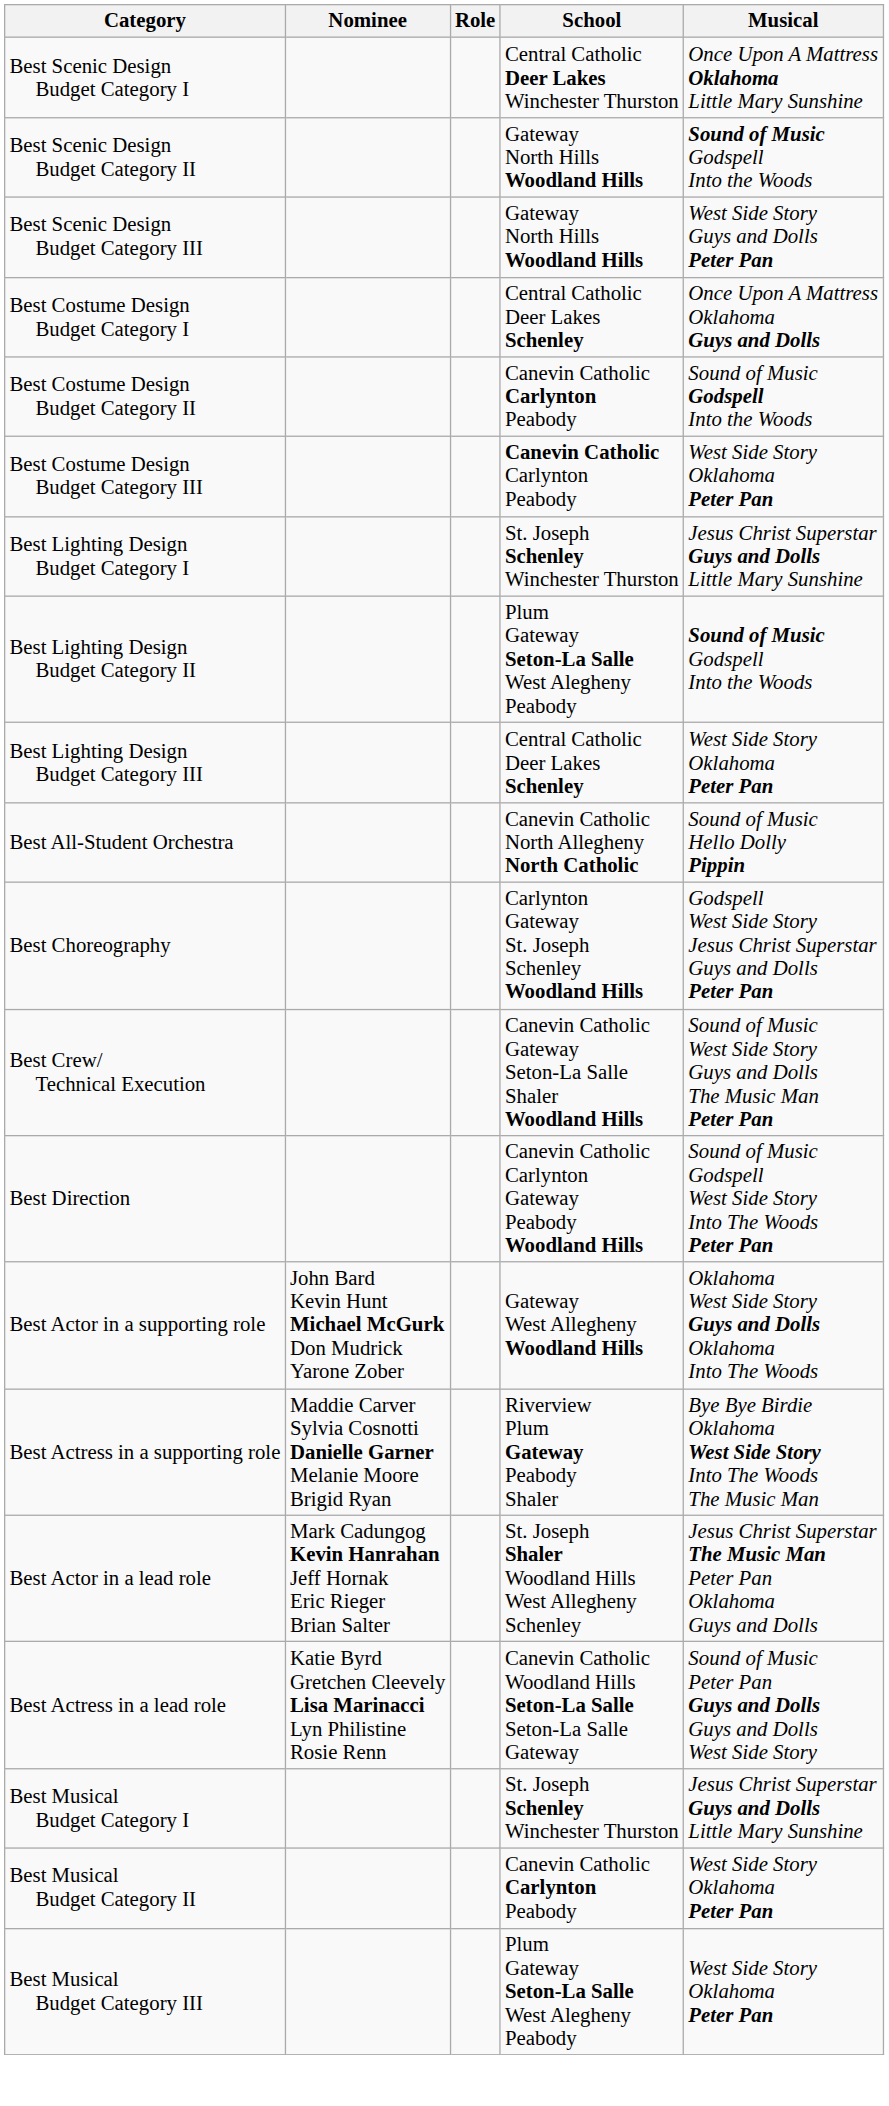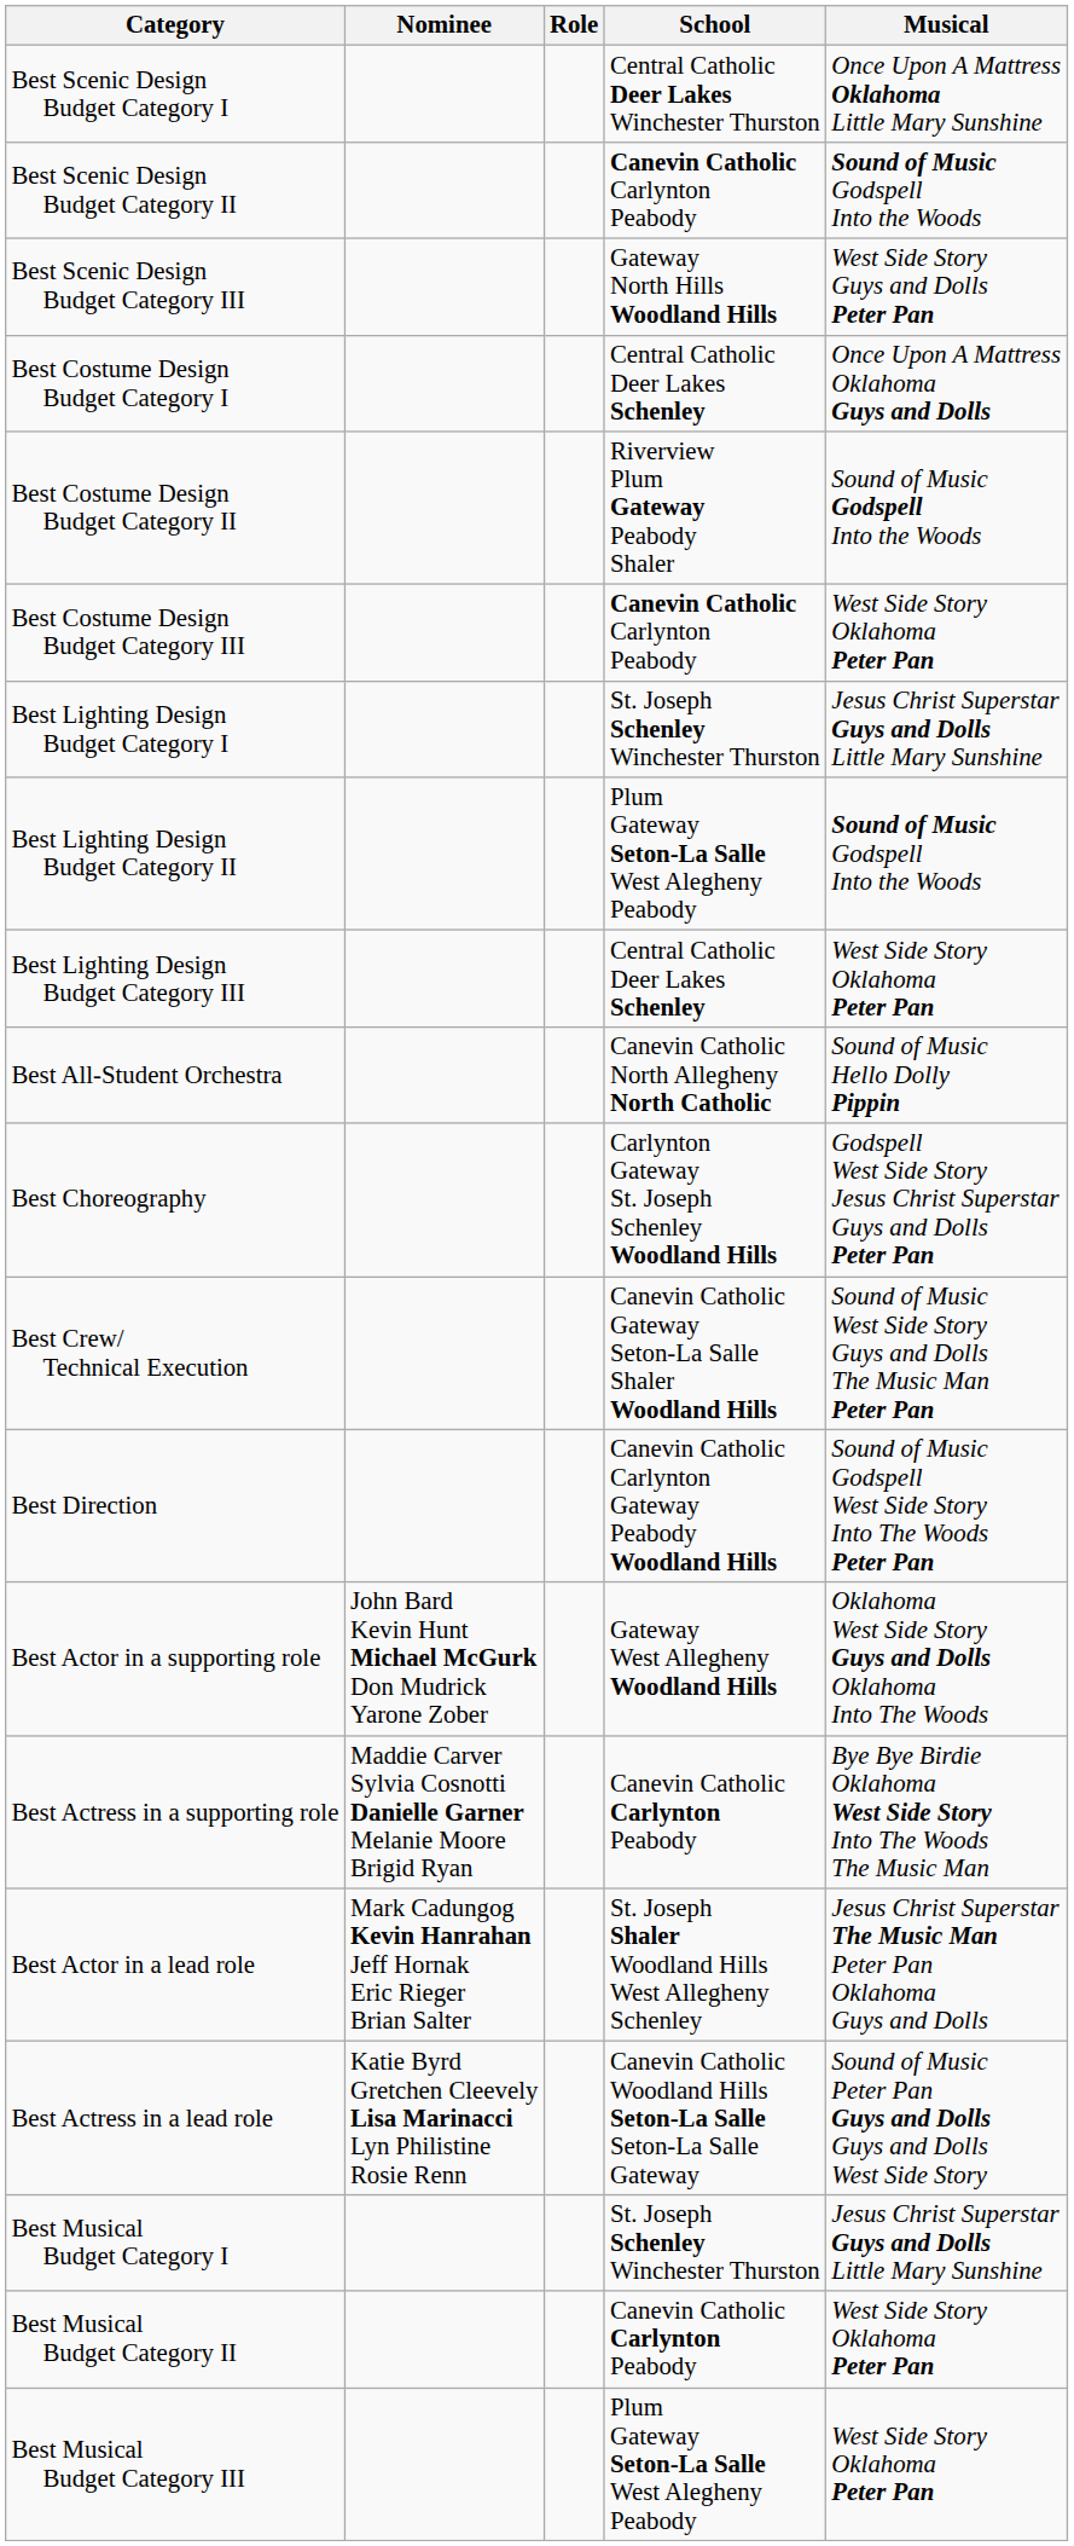 <table class="wikitable">
 <tr>
 <th>Category</th>
 <th>Nominee</th>
 <th>Role</th>
 <th>School</th>
 <th>Musical</th>
 </tr>
 <tr>
 <td>Best Scenic Design<br>     Budget Category I</td>
 <td></td>
 <td></td>
 <td>Central Catholic<br><strong>Deer Lakes</strong><br>Winchester Thurston</td>
 <td><em>Once Upon A Mattress</em><br><strong><em>Oklahoma</em></strong><br><em>Little Mary Sunshine</em></td>
 </tr>
 <tr>
 <td>Best Scenic Design<br>     Budget Category II</td>
 <td></td>
 <td></td>
-<td>Gateway<br>North Hills<br><strong>Woodland Hills</strong></td>
+<td><strong>Canevin Catholic</strong><br>Carlynton<br>Peabody</td>
 <td><strong><em>Sound of Music</em></strong><br><em>Godspell</em><br><em>Into the Woods</em></td>
 </tr>
 <tr>
 <td>Best Scenic Design<br>     Budget Category III</td>
 <td></td>
 <td></td>
 <td>Gateway<br>North Hills<br><strong>Woodland Hills</strong></td>
 <td><em>West Side Story</em><br><em>Guys and Dolls</em><br><strong><em>Peter Pan</em></strong></td>
 </tr>
 <tr>
 <td>Best Costume Design<br>     Budget Category I</td>
 <td></td>
 <td></td>
 <td>Central Catholic<br>Deer Lakes<br><strong>Schenley</strong></td>
 <td><em>Once Upon A Mattress</em><br><em>Oklahoma</em><br><strong><em>Guys and Dolls</em></strong></td>
 </tr>
 <tr>
 <td>Best Costume Design<br>     Budget Category II</td>
 <td></td>
 <td></td>
-<td>Canevin Catholic<br><strong>Carlynton</strong><br>Peabody</td>
+<td>Riverview<br>Plum<br><strong>Gateway</strong><br>Peabody<br>Shaler</td>
 <td><em>Sound of Music</em><br><strong><em>Godspell</em></strong><br><em>Into the Woods</em></td>
 </tr>
 <tr>
 <td>Best Costume Design<br>     Budget Category III</td>
 <td></td>
 <td></td>
 <td><strong>Canevin Catholic</strong><br>Carlynton<br>Peabody</td>
 <td><em>West Side Story</em><br><em>Oklahoma</em><br><strong><em>Peter Pan</em></strong></td>
 </tr>
 <tr>
 <td>Best Lighting Design<br>     Budget Category I</td>
 <td></td>
 <td></td>
 <td>St. Joseph<br><strong>Schenley</strong><br>Winchester Thurston</td>
 <td><em>Jesus Christ Superstar</em><br><strong><em>Guys and Dolls</em></strong><br><em>Little Mary Sunshine</em></td>
 </tr>
 <tr>
 <td>Best Lighting Design<br>     Budget Category II</td>
 <td></td>
 <td></td>
 <td>Plum<br>Gateway<br><strong>Seton-La Salle</strong><br>West Alegheny<br>Peabody</td>
 <td><strong><em>Sound of Music</em></strong><br><em>Godspell</em><br><em>Into the Woods</em></td>
 </tr>
 <tr>
 <td>Best Lighting Design<br>     Budget Category III</td>
 <td></td>
 <td></td>
 <td>Central Catholic<br>Deer Lakes<br><strong>Schenley</strong></td>
 <td><em>West Side Story</em><br><em>Oklahoma</em><br><strong><em>Peter Pan</em></strong></td>
 </tr>
 <tr>
 <td>Best All-Student Orchestra</td>
 <td></td>
 <td></td>
 <td>Canevin Catholic<br>North Allegheny<br><strong>North Catholic</strong></td>
 <td><em>Sound of Music</em><br><em>Hello Dolly</em><br><strong><em>Pippin</em></strong></td>
 </tr>
 <tr>
 <td>Best Choreography</td>
 <td></td>
 <td></td>
 <td>Carlynton<br>Gateway<br>St. Joseph<br>Schenley<br><strong>Woodland Hills</strong></td>
 <td><em>Godspell</em><br><em>West Side Story</em><br><em>Jesus Christ Superstar</em><br><em>Guys and Dolls</em><br><strong><em>Peter Pan</em></strong></td>
 </tr>
 <tr>
 <td>Best Crew/<br>     Technical Execution</td>
 <td></td>
 <td></td>
 <td>Canevin Catholic<br>Gateway<br>Seton-La Salle<br>Shaler<br><strong>Woodland Hills</strong></td>
 <td><em>Sound of Music</em><br><em>West Side Story</em><br><em>Guys and Dolls</em><br><em>The Music Man</em><br><strong><em>Peter Pan</em></strong></td>
 </tr>
 <tr>
 <td>Best Direction</td>
 <td></td>
 <td></td>
 <td>Canevin Catholic<br>Carlynton<br>Gateway<br>Peabody<br><strong>Woodland Hills</strong></td>
 <td><em>Sound of Music</em><br><em>Godspell</em><br><em>West Side Story</em><br><em>Into The Woods</em><br><strong><em>Peter Pan</em></strong></td>
 </tr>
 <tr>
 <td>Best Actor in a supporting role</td>
 <td>John Bard<br>Kevin Hunt<br><strong>Michael McGurk</strong><br>Don Mudrick<br>Yarone Zober</td>
 <td></td>
 <td>Gateway<br>West Allegheny<br><strong>Woodland Hills</strong></td>
 <td><em>Oklahoma</em><br><em>West Side Story</em><br><strong><em>Guys and Dolls</em></strong><br><em>Oklahoma</em><br><em>Into The Woods</em></td>
 </tr>
 <tr>
 <td>Best Actress in a supporting role</td>
 <td>Maddie Carver<br>Sylvia Cosnotti<br><strong>Danielle Garner</strong><br>Melanie Moore<br>Brigid Ryan</td>
 <td></td>
-<td>Riverview<br>Plum<br><strong>Gateway</strong><br>Peabody<br>Shaler</td>
+<td>Canevin Catholic<br><strong>Carlynton</strong><br>Peabody</td>
 <td><em>Bye Bye Birdie</em><br><em>Oklahoma</em><br><strong><em>West Side Story</em></strong><br><em>Into The Woods</em><br><em>The Music Man</em></td>
 </tr>
 <tr>
 <td>Best Actor in a lead role</td>
 <td>Mark Cadungog<br><strong>Kevin Hanrahan</strong><br>Jeff Hornak<br>Eric Rieger<br>Brian Salter</td>
 <td></td>
 <td>St. Joseph<br><strong>Shaler</strong><br>Woodland Hills<br>West Allegheny<br>Schenley</td>
 <td><em>Jesus Christ Superstar</em><br><strong><em>The Music Man</em></strong><br><em>Peter Pan</em><br><em>Oklahoma</em><br><em>Guys and Dolls</em></td>
 </tr>
 <tr>
 <td>Best Actress in a lead role</td>
 <td>Katie Byrd<br>Gretchen Cleevely<br><strong>Lisa Marinacci</strong><br>Lyn Philistine<br>Rosie Renn</td>
 <td></td>
 <td>Canevin Catholic<br>Woodland Hills<br><strong>Seton-La Salle</strong><br>Seton-La Salle<br>Gateway</td>
 <td><em>Sound of Music</em><br><em>Peter Pan</em><br><strong><em>Guys and Dolls</em></strong><br><em>Guys and Dolls</em><br><em>West Side Story</em></td>
 </tr>
 <tr>
 <td>Best Musical<br>     Budget Category I</td>
 <td></td>
 <td></td>
 <td>St. Joseph<br><strong>Schenley</strong><br>Winchester Thurston</td>
 <td><em>Jesus Christ Superstar</em><br><strong><em>Guys and Dolls</em></strong><br><em>Little Mary Sunshine</em></td>
 </tr>
 <tr>
 <td>Best Musical<br>     Budget Category II</td>
 <td></td>
 <td></td>
 <td>Canevin Catholic<br><strong>Carlynton</strong><br>Peabody</td>
 <td><em>West Side Story</em><br><em>Oklahoma</em><br><strong><em>Peter Pan</em></strong></td>
 </tr>
 <tr>
 <td>Best Musical<br>     Budget Category III</td>
 <td></td>
 <td></td>
 <td>Plum<br>Gateway<br><strong>Seton-La Salle</strong><br>West Alegheny<br>Peabody</td>
 <td><em>West Side Story</em><br><em>Oklahoma</em><br><strong><em>Peter Pan</em></strong></td>
 </tr>
 </table>
